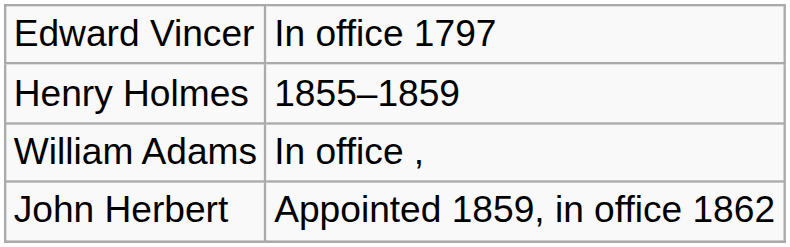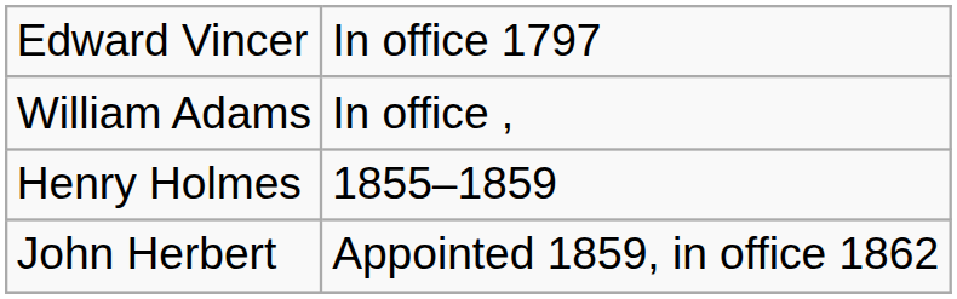 <table class="wikitable">
 <tr>
 <td>Edward Vincer</td>
 <td>In office 1797</td>
 </tr>
 <tr>
+<td>William Adams</td>
+<td>In office , </td>
+</tr>
+<tr>
 <td>Henry Holmes</td>
 <td>1855–1859</td>
-</tr>
-<tr>
-<td>William Adams</td>
-<td>In office , </td>
 </tr>
 <tr>
 <td>John Herbert</td>
 <td>Appointed 1859, in office 1862</td>
 </tr>
 <tr>
 </tr>
 </table>
